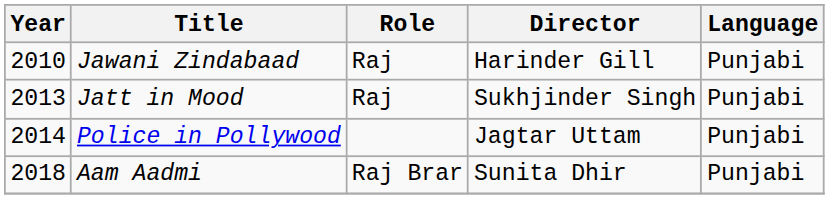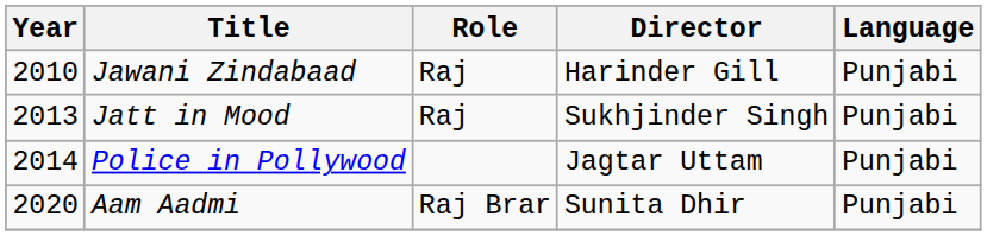 <table class="wikitable">
 <tr>
 <th>Year</th>
 <th>Title</th>
 <th>Role</th>
 <th>Director</th>
 <th>Language</th>
 </tr>
 <tr>
 <td>2010</td>
 <td><em>Jawani Zindabaad</em></td>
 <td>Raj</td>
 <td>Harinder Gill</td>
 <td>Punjabi</td>
 </tr>
 <tr>
 <td>2013</td>
 <td><em>Jatt in Mood</em></td>
 <td>Raj</td>
 <td>Sukhjinder Singh</td>
 <td>Punjabi</td>
 </tr>
 <tr>
 <td>2014</td>
 <td><em><a href='#'>Police in Pollywood</a></em></td>
 <td></td>
 <td>Jagtar Uttam</td>
 <td>Punjabi</td>
 </tr>
 <tr>
-<td>2018</td>
+<td>2020</td>
 <td><em>Aam Aadmi</em></td>
 <td>Raj Brar</td>
 <td>Sunita Dhir</td>
 <td>Punjabi</td>
 </tr>
 <tr>
 </tr>
 </table>
